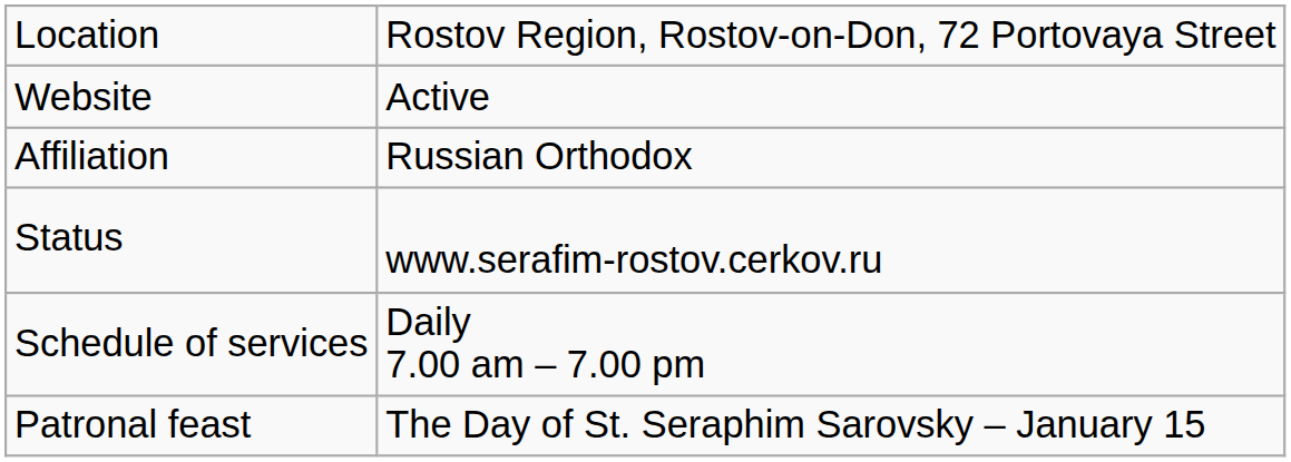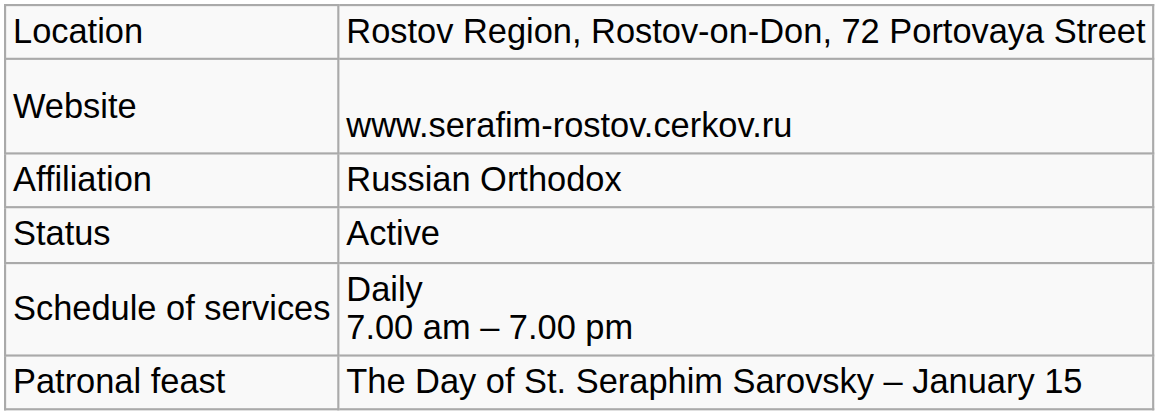 <table class="wikitable">
 <tr>
 <td>Location</td>
 <td>Rostov Region, Rostov-on-Don, 72 Portovaya Street</td>
 </tr>
 <tr>
 <td>Website</td>
-<td>Active</td>
+<td><br>www.serafim-rostov.cerkov.ru</td>
 </tr>
 <tr>
 <td>Affiliation</td>
 <td>Russian Orthodox</td>
 </tr>
 <tr>
 <td>Status</td>
-<td><br>www.serafim-rostov.cerkov.ru</td>
+<td>Active</td>
 </tr>
 <tr>
 <td>Schedule of services</td>
 <td>Daily<br>7.00 am – 7.00 pm</td>
 </tr>
 <tr>
 <td>Patronal feast</td>
 <td>The Day of St. Seraphim Sarovsky – January 15</td>
 </tr>
 </table>
